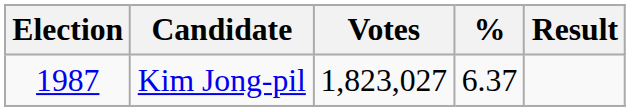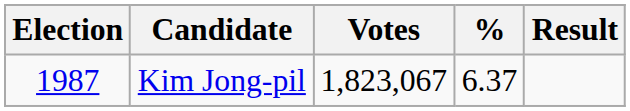 <table class="wikitable" style="text-align:center">
 <tr>
 <th>Election</th>
 <th>Candidate</th>
 <th>Votes</th>
 <th>%</th>
 <th>Result</th>
 </tr>
 <tr>
 <td><a href='#'>1987</a></td>
 <td><a href='#'>Kim Jong-pil</a></td>
-<td>1,823,027</td>
+<td>1,823,067</td>
 <td>6.37</td>
 <td></td>
 </tr>
 </table>
